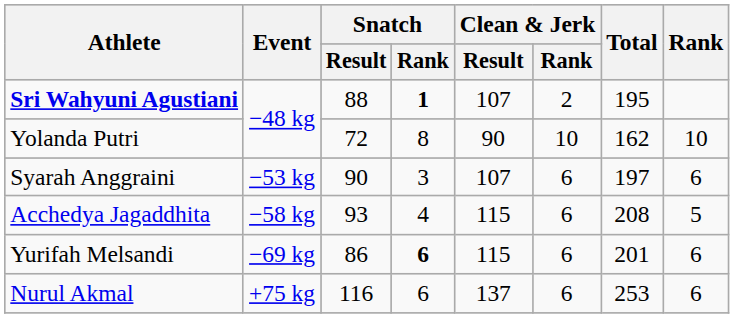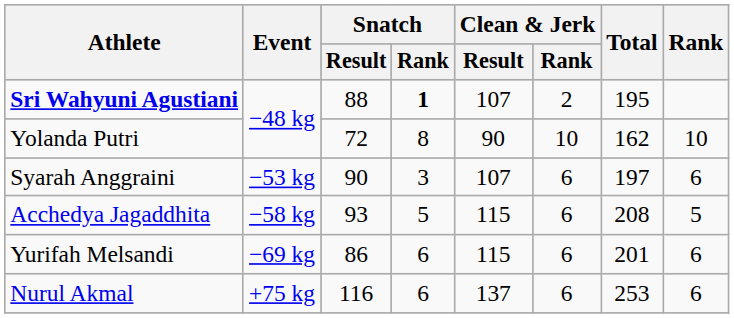 <table class=wikitable style=font-size:90%;text-align:center>
 <tr>
 <th rowspan="2">Athlete</th>
 <th rowspan="2">Event</th>
 <th colspan="2">Snatch</th>
 <th colspan="2">Clean & Jerk</th>
 <th rowspan="2">Total</th>
 <th rowspan="2">Rank</th>
 </tr>
 <tr style="font-size:95%">
 <th>Result</th>
 <th>Rank</th>
 <th>Result</th>
 <th>Rank</th>
 </tr>
 <tr>
 <td align=left><strong><a href='#'>Sri Wahyuni Agustiani</a></strong></td>
 <td align=left rowspan=2><a href='#'>−48 kg</a></td>
 <td>88</td>
 <td><strong>1</strong></td>
 <td>107</td>
 <td>2</td>
 <td>195</td>
 <td></td>
 </tr>
 <tr>
 <td align=left>Yolanda Putri</td>
 <td>72</td>
 <td>8</td>
 <td>90</td>
 <td>10</td>
 <td>162</td>
 <td>10</td>
 </tr>
 <tr>
 <td align=left>Syarah Anggraini</td>
 <td align=left><a href='#'>−53 kg</a></td>
 <td>90</td>
 <td>3</td>
 <td>107</td>
 <td>6</td>
 <td>197</td>
 <td>6</td>
 </tr>
 <tr>
 <td align=left><a href='#'>Acchedya Jagaddhita</a></td>
 <td align=left><a href='#'>−58 kg</a></td>
 <td>93</td>
-<td>4</td>
+<td>5</td>
 <td>115</td>
 <td>6</td>
 <td>208</td>
 <td>5</td>
 </tr>
 <tr>
 <td align=left>Yurifah Melsandi</td>
 <td align=left><a href='#'>−69 kg</a></td>
 <td>86</td>
-<td><strong>6</strong></td>
+<td>6</td>
 <td>115</td>
 <td>6</td>
 <td>201</td>
 <td>6</td>
 </tr>
 <tr>
 <td align=left><a href='#'>Nurul Akmal</a></td>
 <td align=left><a href='#'>+75 kg</a></td>
 <td>116</td>
 <td>6</td>
 <td>137</td>
 <td>6</td>
 <td>253</td>
 <td>6</td>
 </tr>
 </table>
